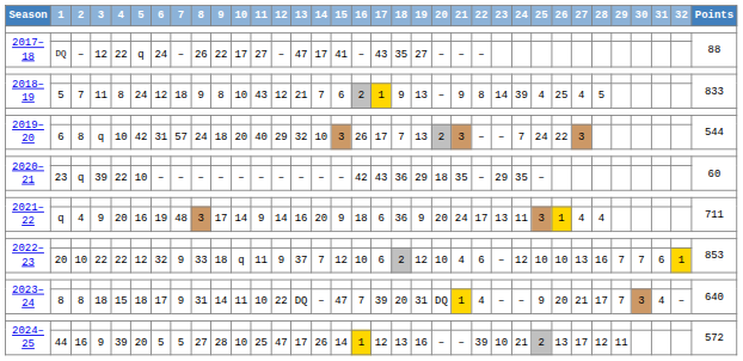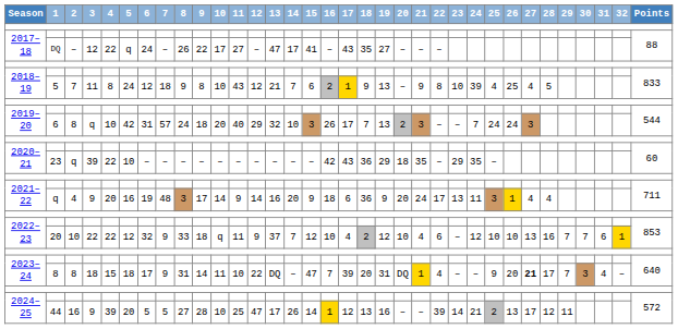 <table cellpadding="3" cellspacing="0" border="1" style="background:#ffffff; font-size:80%; line-height:13px; border:grey solid 1px; border-collapse:collapse;">
 <tr style="background:#ccc; text-align:center; color:white">
 <td style="background:#4180be;" width="65px"><strong>Season</strong></td>
 <td style="background:#8CB2D8;" width="15px"><strong>1</strong></td>
 <td style="background:#8CB2D8;" width="15px"><strong>2</strong></td>
 <td style="background:#8CB2D8;" width="15px"><strong>3</strong></td>
 <td style="background:#8CB2D8;" width="15px"><strong>4</strong></td>
 <td style="background:#8CB2D8;" width="15px"><strong>5</strong></td>
 <td style="background:#8CB2D8;" width="15px"><strong>6</strong></td>
 <td style="background:#8CB2D8;" width="15px"><strong>7</strong></td>
 <td style="background:#8CB2D8;" width="15px"><strong>8</strong></td>
 <td style="background:#8CB2D8;" width="15px"><strong>9</strong></td>
 <td style="background:#8CB2D8;" width="15px"><strong>10</strong></td>
 <td style="background:#8CB2D8;" width="15px"><strong>11</strong></td>
 <td style="background:#8CB2D8;" width="15px"><strong>12</strong></td>
 <td style="background:#8CB2D8;" width="15px"><strong>13</strong></td>
 <td style="background:#8CB2D8;" width="15px"><strong>14</strong></td>
 <td style="background:#8CB2D8;" width="15px"><strong>15</strong></td>
 <td style="background:#8CB2D8;" width="15px"><strong>16</strong></td>
 <td style="background:#8CB2D8;" width="15px"><strong>17</strong></td>
 <td style="background:#8CB2D8;" width="15px"><strong>18</strong></td>
 <td style="background:#8CB2D8;" width="15px"><strong>19</strong></td>
 <td style="background:#8CB2D8;" width="15px"><strong>20</strong></td>
 <td style="background:#8CB2D8;" width="15px"><strong>21</strong></td>
 <td style="background:#8CB2D8;" width="15px"><strong>22</strong></td>
 <td style="background:#8CB2D8;" width="15px"><strong>23</strong></td>
 <td style="background:#8CB2D8;" width="15px"><strong>24</strong></td>
 <td style="background:#8CB2D8;" width="15px"><strong>25</strong></td>
 <td style="background:#8CB2D8;" width="15px"><strong>26</strong></td>
 <td style="background:#8CB2D8;" width="15px"><strong>27</strong></td>
 <td style="background:#8CB2D8;" width="15px"><strong>28</strong></td>
 <td style="background:#8CB2D8;" width="15px"><strong>29</strong></td>
 <td style="background:#8CB2D8;" width="15px"><strong>30</strong></td>
 <td style="background:#8CB2D8;" width="15px"><strong>31</strong></td>
 <td style="background:#8CB2D8;" width="15px"><strong>32</strong></td>
 <td style="background:#4180be;" width="30px"><strong>Points</strong></td>
 </tr>
 <tr>
 <td colspan=34></td>
 </tr>
 <tr align=center>
 <td rowspan="2" style="width:66px;"><a href='#'>2017–18</a></td>
 <th></th>
 <th></th>
 <th></th>
 <th></th>
 <th></th>
 <th></th>
 <th></th>
 <th></th>
 <th></th>
 <th></th>
 <th></th>
 <th></th>
 <th></th>
 <th></th>
 <th></th>
 <th></th>
 <th></th>
 <th></th>
 <th></th>
 <th></th>
 <th></th>
 <th></th>
 <th></th>
 <th></th>
 <th></th>
 <th></th>
 <th></th>
 <th></th>
 <th></th>
 <th></th>
 <th></th>
 <th></th>
 <td rowspan="2" style="width:66px;">88</td>
 </tr>
 <tr align=center>
 <td><small>DQ</small></td>
 <td>–</td>
 <td>12</td>
 <td>22</td>
 <td>q</td>
 <td>24</td>
 <td>–</td>
 <td>26</td>
 <td>22</td>
 <td>17</td>
 <td>27</td>
 <td>–</td>
 <td>47</td>
 <td>17</td>
 <td>41</td>
 <td>–</td>
 <td>43</td>
 <td>35</td>
 <td>27</td>
 <td>–</td>
 <td>–</td>
 <td>–</td>
 <td></td>
 <td></td>
 <td></td>
 <td></td>
 <td></td>
 <td></td>
 <td></td>
 <td></td>
 <td></td>
 <td></td>
 </tr>
 <tr>
 <td colspan=34></td>
 </tr>
 <tr align=center>
 <td rowspan="2" style="width:66px;"><a href='#'>2018–19</a></td>
 <th></th>
 <th></th>
 <th></th>
 <th></th>
 <th></th>
 <th></th>
 <th></th>
 <th></th>
 <th></th>
 <th></th>
 <th></th>
 <th></th>
 <th></th>
 <th></th>
 <th></th>
 <th></th>
 <th></th>
 <th></th>
 <th></th>
 <th></th>
 <th></th>
 <th></th>
 <th></th>
 <th></th>
 <th></th>
 <th></th>
 <th></th>
 <th></th>
 <th></th>
 <th></th>
 <th></th>
 <th></th>
 <td rowspan="2" style="width:66px;">833</td>
 </tr>
 <tr align=center>
 <td>5</td>
 <td>7</td>
 <td>11</td>
 <td>8</td>
 <td>24</td>
 <td>12</td>
 <td>18</td>
 <td>9</td>
 <td>8</td>
 <td>10</td>
 <td>43</td>
 <td>12</td>
 <td>21</td>
 <td>7</td>
 <td>6</td>
 <td bgcolor=silver>2</td>
 <td bgcolor=gold>1</td>
 <td>9</td>
 <td>13</td>
 <td>–</td>
 <td>9</td>
 <td>8</td>
-<td>14</td>
+<td>10</td>
 <td>39</td>
 <td>4</td>
 <td>25</td>
 <td>4</td>
 <td>5</td>
 <td></td>
 <td></td>
 <td></td>
 <td></td>
 </tr>
 <tr>
 <td colspan=34></td>
 </tr>
 <tr align=center>
 <td rowspan="2" style="width:66px;"><a href='#'>2019–20</a></td>
 <th></th>
 <th></th>
 <th></th>
 <th></th>
 <th></th>
 <th></th>
 <th></th>
 <th></th>
 <th></th>
 <th></th>
 <th></th>
 <th></th>
 <th></th>
 <th></th>
 <th></th>
 <th></th>
 <th></th>
 <th></th>
 <th></th>
 <th></th>
 <th></th>
 <th></th>
 <th></th>
 <th></th>
 <th></th>
 <th></th>
 <th></th>
 <th></th>
 <th></th>
 <th></th>
 <th></th>
 <th></th>
 <td rowspan="2" style="width:66px;">544</td>
 </tr>
 <tr align=center>
 <td>6</td>
 <td>8</td>
 <td>q</td>
 <td>10</td>
 <td>42</td>
 <td>31</td>
 <td>57</td>
 <td>24</td>
 <td>18</td>
 <td>20</td>
 <td>40</td>
 <td>29</td>
 <td>32</td>
 <td>10</td>
 <td style="background:#c96;">3</td>
 <td>26</td>
 <td>17</td>
 <td>7</td>
 <td>13</td>
 <td bgcolor=silver>2</td>
 <td style="background:#cc9866;">3</td>
 <td>–</td>
 <td>–</td>
 <td>7</td>
 <td>24</td>
-<td>22</td>
+<td>24</td>
 <td style="background:#cc9866;">3</td>
 <td></td>
 <td></td>
 <td></td>
 <td></td>
 <td></td>
 </tr>
 <tr>
 <td colspan=34></td>
 </tr>
 <tr align=center>
 <td rowspan="2" style="width:66px;"><a href='#'>2020–21</a></td>
 <th></th>
 <th></th>
 <th></th>
 <th></th>
 <th></th>
 <th></th>
 <th></th>
 <th></th>
 <th></th>
 <th></th>
 <th></th>
 <th></th>
 <th></th>
 <th></th>
 <th></th>
 <th></th>
 <th></th>
 <th></th>
 <th></th>
 <th></th>
 <th></th>
 <th></th>
 <th></th>
 <th></th>
 <th></th>
 <th></th>
 <th></th>
 <th></th>
 <th></th>
 <th></th>
 <th></th>
 <th></th>
 <td rowspan="2" style="width:66px;">60</td>
 </tr>
 <tr align=center>
 <td>23</td>
 <td>q</td>
 <td>39</td>
 <td>22</td>
 <td>10</td>
 <td>–</td>
 <td>–</td>
 <td>–</td>
 <td>–</td>
 <td>–</td>
 <td>–</td>
 <td>–</td>
 <td>–</td>
 <td>–</td>
 <td>–</td>
 <td>42</td>
 <td>43</td>
 <td>36</td>
 <td>29</td>
 <td>18</td>
 <td>35</td>
 <td>–</td>
 <td>29</td>
 <td>35</td>
 <td>–</td>
 <td></td>
 <td></td>
 <td></td>
 <td></td>
 <td></td>
 <td></td>
 <td></td>
 </tr>
 <tr>
 <td colspan=34></td>
 </tr>
 <tr align=center>
 <td rowspan="2" style="width:66px;"><a href='#'>2021–22</a></td>
 <th></th>
 <th></th>
 <th></th>
 <th></th>
 <th></th>
 <th></th>
 <th></th>
 <th></th>
 <th></th>
 <th></th>
 <th></th>
 <th></th>
 <th></th>
 <th></th>
 <th></th>
 <th></th>
 <th></th>
 <th></th>
 <th></th>
 <th></th>
 <th></th>
 <th></th>
 <th></th>
 <th></th>
 <th></th>
 <th></th>
 <th></th>
 <th></th>
 <th></th>
 <th></th>
 <th></th>
 <th></th>
 <td rowspan="2" style="width:66px;">711</td>
 </tr>
 <tr align=center>
 <td>q</td>
 <td>4</td>
 <td>9</td>
 <td>20</td>
 <td>16</td>
 <td>19</td>
 <td>48</td>
 <td style="background:#cc9866;">3</td>
 <td>17</td>
 <td>14</td>
 <td>9</td>
 <td>14</td>
 <td>16</td>
 <td>20</td>
 <td>9</td>
 <td>18</td>
 <td>6</td>
 <td>36</td>
 <td>9</td>
 <td>20</td>
 <td>24</td>
 <td>17</td>
 <td>13</td>
 <td>11</td>
 <td style="background:#cc9866;">3</td>
 <td bgcolor=gold>1</td>
 <td>4</td>
 <td>4</td>
 <td></td>
 <td></td>
 <td></td>
 <td></td>
 </tr>
 <tr>
 <td colspan=34></td>
 </tr>
 <tr align=center>
 <td rowspan="2" style="width:66px;"><a href='#'>2022–23</a></td>
 <th></th>
 <th></th>
 <th></th>
 <th></th>
 <th></th>
 <th></th>
 <th></th>
 <th></th>
 <th></th>
 <th></th>
 <th></th>
 <th></th>
 <th></th>
 <th></th>
 <th></th>
 <th></th>
 <th></th>
 <th></th>
 <th></th>
 <th></th>
 <th></th>
 <th></th>
 <th></th>
 <th></th>
 <th></th>
 <th></th>
 <th></th>
 <th></th>
 <th></th>
 <th></th>
 <th></th>
 <th></th>
 <td rowspan="2" style="width:66px;">853</td>
 </tr>
 <tr align=center>
 <td>20</td>
 <td>10</td>
 <td>22</td>
 <td>22</td>
 <td>12</td>
 <td>32</td>
 <td>9</td>
 <td>33</td>
 <td>18</td>
 <td>q</td>
 <td>11</td>
 <td>9</td>
 <td>37</td>
 <td>7</td>
 <td>12</td>
 <td>10</td>
-<td>6</td>
+<td>4</td>
 <td bgcolor=silver>2</td>
 <td>12</td>
 <td>10</td>
 <td>4</td>
 <td>6</td>
 <td>–</td>
 <td>12</td>
 <td>10</td>
 <td>10</td>
 <td>13</td>
 <td>16</td>
 <td>7</td>
 <td>7</td>
 <td>6</td>
 <td bgcolor=gold>1</td>
 </tr>
 <tr>
 <td colspan=34></td>
 </tr>
 <tr align=center>
 <td rowspan="2" style="width:66px;"><a href='#'>2023–24</a></td>
 <th></th>
 <th></th>
 <th></th>
 <th></th>
 <th></th>
 <th></th>
 <th></th>
 <th></th>
 <th></th>
 <th></th>
 <th></th>
 <th></th>
 <th></th>
 <th></th>
 <th></th>
 <th></th>
 <th></th>
 <th></th>
 <th></th>
 <th></th>
 <th></th>
 <th></th>
 <th></th>
 <th></th>
 <th></th>
 <th></th>
 <th></th>
 <th></th>
 <th></th>
 <th></th>
 <th></th>
 <th></th>
 <td rowspan="2" style="width:66px;">640</td>
 </tr>
 <tr align=center>
 <td>8</td>
 <td>8</td>
 <td>18</td>
 <td>15</td>
 <td>18</td>
 <td>17</td>
 <td>9</td>
 <td>31</td>
 <td>14</td>
 <td>11</td>
 <td>10</td>
 <td>22</td>
 <td>DQ</td>
 <td>–</td>
 <td>47</td>
 <td>7</td>
 <td>39</td>
 <td>20</td>
 <td>31</td>
 <td>DQ</td>
 <td bgcolor=gold>1</td>
 <td>4</td>
 <td>–</td>
 <td>–</td>
 <td>9</td>
 <td>20</td>
-<td>21</td>
+<td><strong>21</strong></td>
 <td>17</td>
 <td>7</td>
 <td style="background:#cc9866;">3</td>
 <td>4</td>
 <td>–</td>
 </tr>
 <tr>
 <td colspan=34></td>
 </tr>
 <tr align=center>
 <td rowspan="2" style="width:66px;"><a href='#'>2024–25</a></td>
 <th></th>
 <th></th>
 <th></th>
 <th></th>
 <th></th>
 <th></th>
 <th></th>
 <th></th>
 <th></th>
 <th></th>
 <th></th>
 <th></th>
 <th></th>
 <th></th>
 <th></th>
 <th></th>
 <th></th>
 <th></th>
 <th></th>
 <th></th>
 <th></th>
 <th></th>
 <th></th>
 <th></th>
 <th></th>
 <th></th>
 <th></th>
 <th></th>
 <th></th>
 <th></th>
 <th></th>
 <th></th>
 <td rowspan="2" style="width:66px;">572</td>
 </tr>
 <tr align=center>
 <td>44</td>
 <td>16</td>
 <td>9</td>
 <td>39</td>
 <td>20</td>
 <td>5</td>
 <td>5</td>
 <td>27</td>
 <td>28</td>
 <td>10</td>
 <td>25</td>
 <td>47</td>
 <td>17</td>
 <td>26</td>
 <td>14</td>
 <td bgcolor=gold>1</td>
 <td>12</td>
 <td>13</td>
 <td>16</td>
 <td>–</td>
 <td>–</td>
 <td>39</td>
-<td>10</td>
+<td>14</td>
 <td>21</td>
 <td bgcolor=silver>2</td>
 <td>13</td>
 <td>17</td>
 <td>12</td>
 <td>11</td>
 <td></td>
 <td></td>
 <td></td>
 </tr>
 </table>
